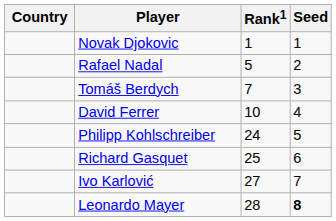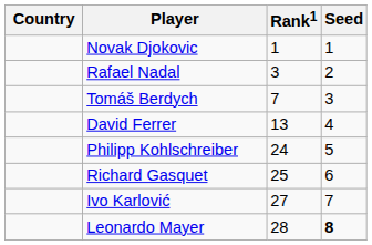 <table class="sortable wikitable">
 <tr>
 <th width=70>Country</th>
 <th width=175>Player</th>
 <th>Rank<sup>1</sup></th>
 <th>Seed</th>
 </tr>
 <tr>
 <td></td>
 <td><a href='#'>Novak Djokovic</a></td>
 <td>1</td>
 <td>1</td>
 </tr>
 <tr>
 <td></td>
 <td><a href='#'>Rafael Nadal</a></td>
-<td>5</td>
+<td>3</td>
 <td>2</td>
 </tr>
 <tr>
 <td></td>
 <td><a href='#'>Tomáš Berdych</a></td>
 <td>7</td>
 <td>3</td>
 </tr>
 <tr>
 <td></td>
 <td><a href='#'>David Ferrer</a></td>
-<td>10</td>
+<td>13</td>
 <td>4</td>
 </tr>
 <tr>
 <td></td>
 <td><a href='#'>Philipp Kohlschreiber</a></td>
 <td>24</td>
 <td>5</td>
 </tr>
 <tr>
 <td></td>
 <td><a href='#'>Richard Gasquet</a></td>
 <td>25</td>
 <td>6</td>
 </tr>
 <tr>
 <td></td>
 <td><a href='#'>Ivo Karlović</a></td>
 <td>27</td>
 <td>7</td>
 </tr>
 <tr>
 <td></td>
 <td><a href='#'>Leonardo Mayer</a></td>
 <td>28</td>
 <td><strong>8</strong></td>
 </tr>
 </table>
